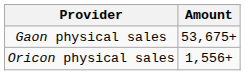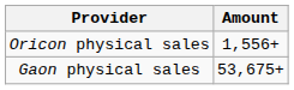 <table class="wikitable" style="text-align:center;"|>
 <tr>
 <th>Provider</th>
 <th>Amount</th>
 </tr>
 <tr>
+<td><em>Oricon</em> physical sales</td>
+<td>1,556+</td>
+</tr>
+<tr>
 <td><em>Gaon</em> physical sales</td>
 <td>53,675+</td>
 </tr>
-<tr>
-<td><em>Oricon</em> physical sales</td>
-<td>1,556+</td>
-</tr>
 </table>
